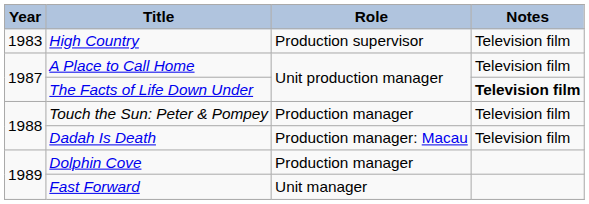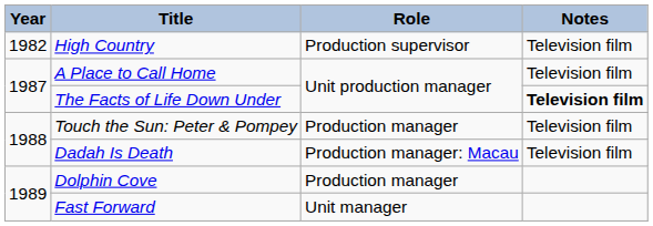 <table class="wikitable" style="font-size: 95%;" cellpadding="4" border="2" background: #f9f9f9;>
 <tr align="center">
 <th style="background:#B0C4DE;">Year</th>
 <th style="background:#B0C4DE;">Title</th>
 <th style="background:#B0C4DE;">Role</th>
 <th style="background:#B0C4DE;">Notes</th>
 </tr>
 <tr>
-<td>1983</td>
+<td>1982</td>
 <td><em><a href='#'>High Country</a></em></td>
 <td>Production supervisor</td>
 <td>Television film</td>
 </tr>
 <tr>
 <td rowspan=2>1987</td>
 <td><em><a href='#'>A Place to Call Home</a></em></td>
 <td rowspan=2>Unit production manager</td>
 <td>Television film</td>
 </tr>
 <tr>
 <td><em><a href='#'>The Facts of Life Down Under</a></em></td>
 <td><strong>Television film</strong></td>
 </tr>
 <tr>
 <td rowspan=2>1988</td>
 <td><em>Touch the Sun: Peter & Pompey</em></td>
 <td>Production manager</td>
 <td>Television film</td>
 </tr>
 <tr>
 <td><em><a href='#'>Dadah Is Death</a></em></td>
 <td>Production manager: <a href='#'>Macau</a></td>
 <td>Television film</td>
 </tr>
 <tr>
 <td rowspan=2>1989</td>
 <td><em><a href='#'>Dolphin Cove</a></em></td>
 <td>Production manager</td>
 <td></td>
 </tr>
 <tr>
 <td><em><a href='#'>Fast Forward</a></em></td>
 <td>Unit manager</td>
 <td></td>
 </tr>
 </table>
